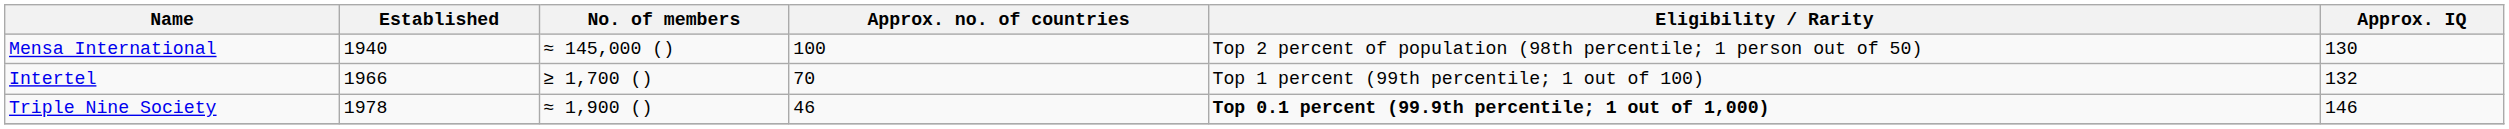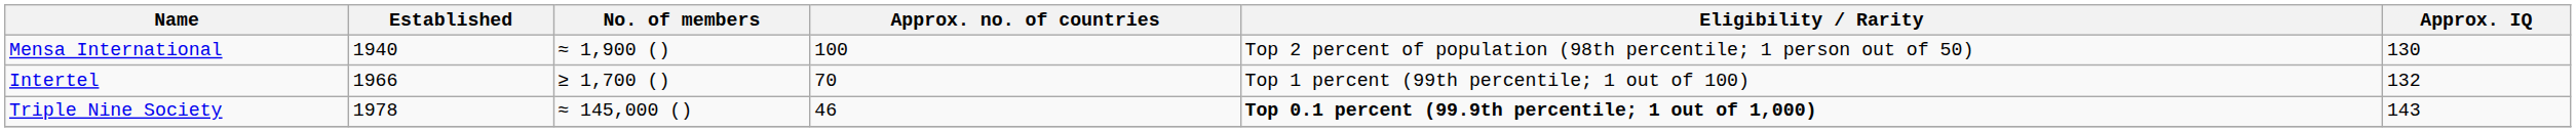 <table class="wikitable sortable" style="font-size:100%; text-align: left; width:90%">
 <tr>
 <th>Name</th>
 <th>Established</th>
 <th>No. of members</th>
 <th>Approx. no. of countries</th>
 <th>Eligibility / Rarity</th>
 <th>Approx. IQ</th>
 </tr>
 <tr>
 <td><a href='#'>Mensa International</a></td>
 <td>1940</td>
-<td>≈ 145,000 ()</td>
+<td>≈ 1,900 ()</td>
 <td>100</td>
 <td>Top 2 percent of population (98th percentile; 1 person out of 50)</td>
 <td>130</td>
 </tr>
 <tr>
 <td><a href='#'>Intertel</a></td>
 <td>1966</td>
 <td>≥ 1,700 ()</td>
 <td>70</td>
 <td>Top 1 percent (99th percentile; 1 out of 100)</td>
 <td>132</td>
 </tr>
 <tr>
 <td><a href='#'>Triple Nine Society</a></td>
 <td>1978</td>
-<td>≈ 1,900 ()</td>
+<td>≈ 145,000 ()</td>
 <td>46</td>
 <td><strong>Top 0.1 percent (99.9th percentile; 1 out of 1,000)</strong></td>
-<td>146</td>
+<td>143</td>
 </tr>
 <tr>
 </tr>
 </table>
